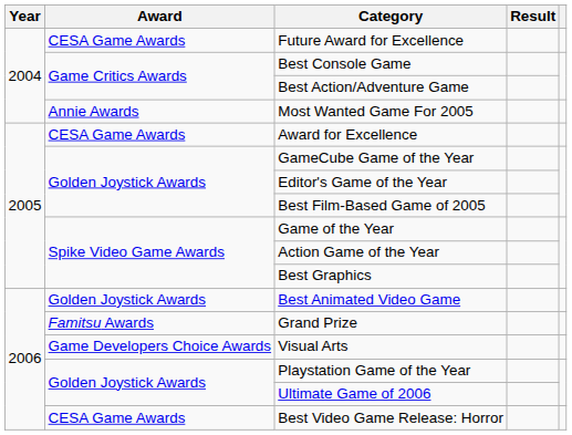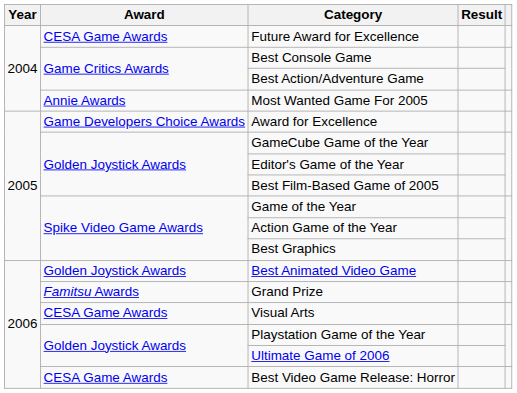 <table class="wikitable sortable">
 <tr>
 <th>Year</th>
 <th>Award</th>
 <th>Category</th>
 <th>Result</th>
 <th></th>
 </tr>
 <tr>
 <td style="text-align:center;" rowspan="4">2004</td>
 <td><a href='#'>CESA Game Awards</a></td>
 <td>Future Award for Excellence</td>
 <td></td>
 <td style="text-align:center;"></td>
 </tr>
 <tr>
 <td rowspan="2"><a href='#'>Game Critics Awards</a></td>
 <td>Best Console Game</td>
 <td></td>
 <td style="text-align:center;" rowspan="2"></td>
 </tr>
 <tr>
 <td>Best Action/Adventure Game</td>
 <td></td>
 </tr>
 <tr>
 <td><a href='#'>Annie Awards</a></td>
 <td>Most Wanted Game For 2005</td>
 <td></td>
 <td style="text-align:center;"></td>
 </tr>
 <tr>
 <td style="text-align:center;" rowspan="7">2005</td>
-<td><a href='#'>CESA Game Awards</a></td>
+<td><a href='#'>Game Developers Choice Awards</a></td>
 <td>Award for Excellence</td>
 <td></td>
 <td style="text-align:center;"></td>
 </tr>
 <tr>
 <td rowspan="3"><a href='#'>Golden Joystick Awards</a></td>
 <td>GameCube Game of the Year</td>
 <td></td>
 <td style="text-align:center;" rowspan="3"></td>
 </tr>
 <tr>
 <td>Editor's Game of the Year</td>
 <td></td>
 </tr>
 <tr>
 <td>Best Film-Based Game of 2005</td>
 <td></td>
 </tr>
 <tr>
 <td rowspan="3"><a href='#'>Spike Video Game Awards</a></td>
 <td>Game of the Year</td>
 <td></td>
 <td style="text-align:center;" rowspan="3"></td>
 </tr>
 <tr>
 <td>Action Game of the Year</td>
 <td></td>
 </tr>
 <tr>
 <td>Best Graphics</td>
 <td></td>
 </tr>
 <tr>
 <td rowspan="6" style="text-align:center;">2006</td>
 <td><a href='#'>Golden Joystick Awards</a></td>
 <td><a href='#'>Best Animated Video Game</a></td>
 <td></td>
 <td style="text-align:center;"></td>
 </tr>
 <tr>
 <td><a href='#'><em>Famitsu</em> Awards</a></td>
 <td>Grand Prize</td>
 <td></td>
 <td style="text-align:center;"></td>
 </tr>
 <tr>
-<td><a href='#'>Game Developers Choice Awards</a></td>
+<td><a href='#'>CESA Game Awards</a></td>
 <td>Visual Arts</td>
 <td></td>
 <td style="text-align:center;"></td>
 </tr>
 <tr>
 <td rowspan="2"><a href='#'>Golden Joystick Awards</a></td>
 <td>Playstation Game of the Year</td>
 <td></td>
 <td style="text-align:center;" rowspan="2"></td>
 </tr>
 <tr>
 <td><a href='#'>Ultimate Game of 2006</a></td>
 <td></td>
 </tr>
 <tr>
 <td><a href='#'>CESA Game Awards</a></td>
 <td>Best Video Game Release: Horror</td>
 <td></td>
 <td style="text-align:center;"></td>
 </tr>
 </table>
